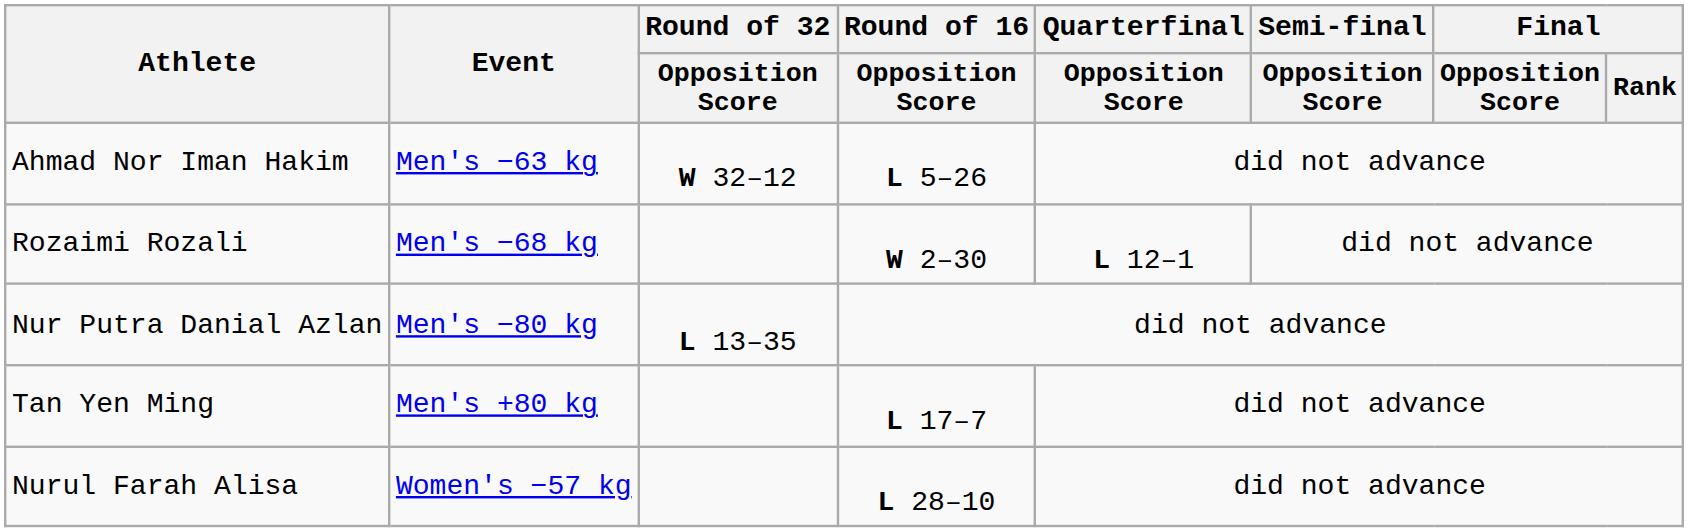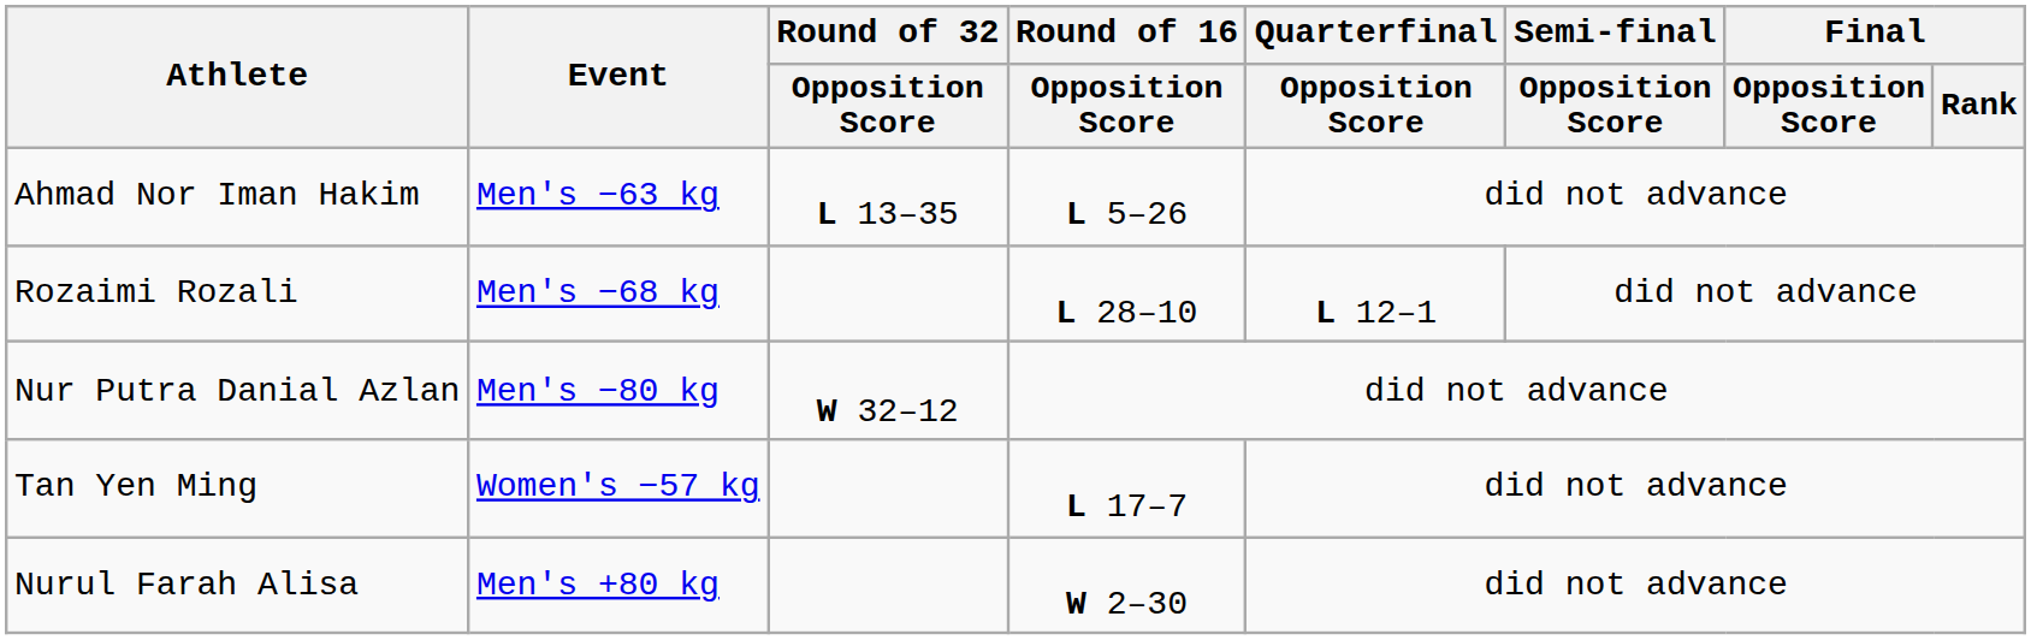 <table class=wikitable style="font-size:90%; text-align:center">
 <tr>
 <th rowspan=2>Athlete</th>
 <th rowspan=2>Event</th>
 <th>Round of 32</th>
 <th>Round of 16</th>
 <th>Quarterfinal</th>
 <th>Semi-final</th>
 <th colspan=2>Final</th>
 </tr>
 <tr style=font-size:95%>
 <th>Opposition<br>Score</th>
 <th>Opposition<br>Score</th>
 <th>Opposition<br>Score</th>
 <th>Opposition<br>Score</th>
 <th>Opposition<br>Score</th>
 <th>Rank</th>
 </tr>
 <tr>
 <td align=left>Ahmad Nor Iman Hakim</td>
 <td align=left><a href='#'>Men's −63 kg</a></td>
-<td><br><strong>W</strong> 32–12</td>
+<td><br><strong>L</strong> 13–35</td>
 <td><br><strong>L</strong> 5–26</td>
 <td colspan="4">did not advance</td>
 </tr>
 <tr>
 <td align=left>Rozaimi Rozali</td>
 <td align=left><a href='#'>Men's −68 kg</a></td>
 <td></td>
-<td><br><strong>W</strong> 2–30</td>
+<td><br><strong>L</strong> 28–10</td>
 <td><br><strong>L</strong> 12–1</td>
 <td colspan="3">did not advance</td>
 </tr>
 <tr>
 <td align=left>Nur Putra Danial Azlan</td>
 <td align=left><a href='#'>Men's −80 kg</a></td>
-<td><br><strong>L</strong> 13–35</td>
+<td><br><strong>W</strong> 32–12</td>
 <td colspan="5">did not advance</td>
 </tr>
 <tr>
 <td align=left>Tan Yen Ming</td>
-<td align=left><a href='#'>Men's +80 kg</a></td>
+<td align=left><a href='#'>Women's −57 kg</a></td>
 <td></td>
 <td><br><strong>L</strong> 17–7</td>
 <td colspan="4">did not advance</td>
 </tr>
 <tr>
 <td align=left>Nurul Farah Alisa</td>
-<td align=left><a href='#'>Women's −57 kg</a></td>
+<td align=left><a href='#'>Men's +80 kg</a></td>
 <td></td>
-<td><br><strong>L</strong> 28–10</td>
+<td><br><strong>W</strong> 2–30</td>
 <td colspan="4">did not advance</td>
 </tr>
 </table>
